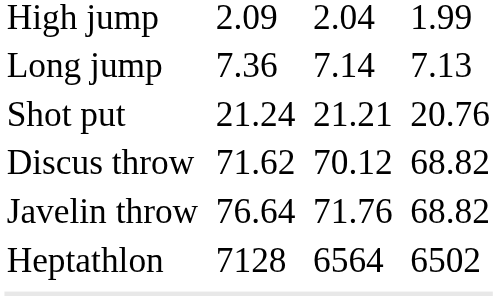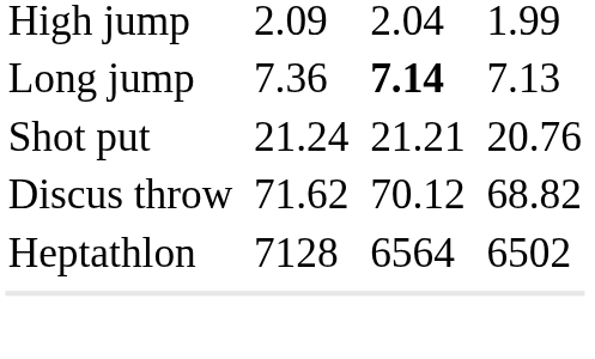 <table>
 <tr>
 <td>High jump<br></td>
 <td></td>
 <td>2.09<br></td>
 <td></td>
 <td>2.04</td>
 <td></td>
 <td>1.99</td>
 </tr>
 <tr>
 <td>Long jump<br></td>
 <td></td>
 <td>7.36<br></td>
 <td></td>
-<td>7.14</td>
+<td><strong>7.14</strong></td>
 <td></td>
 <td>7.13</td>
 </tr>
 <tr>
 <td>Shot put<br></td>
 <td></td>
 <td>21.24<br></td>
 <td></td>
 <td>21.21</td>
 <td></td>
 <td>20.76</td>
 </tr>
 <tr>
 <td>Discus throw<br></td>
 <td></td>
 <td>71.62<br></td>
 <td></td>
 <td>70.12</td>
 <td></td>
 <td>68.82</td>
 </tr>
 <tr>
-<td>Javelin throw<br></td>
-<td></td>
-<td>76.64<br></td>
-<td></td>
-<td>71.76</td>
-<td></td>
-<td>68.82</td>
-</tr>
-<tr>
 <td>Heptathlon<br></td>
 <td></td>
 <td>7128<br></td>
 <td></td>
 <td>6564</td>
 <td></td>
 <td>6502</td>
 </tr>
 <tr>
 </tr>
 <tr bgcolor= e8e8e8>
 <td colspan=7></td>
 </tr>
 </table>
